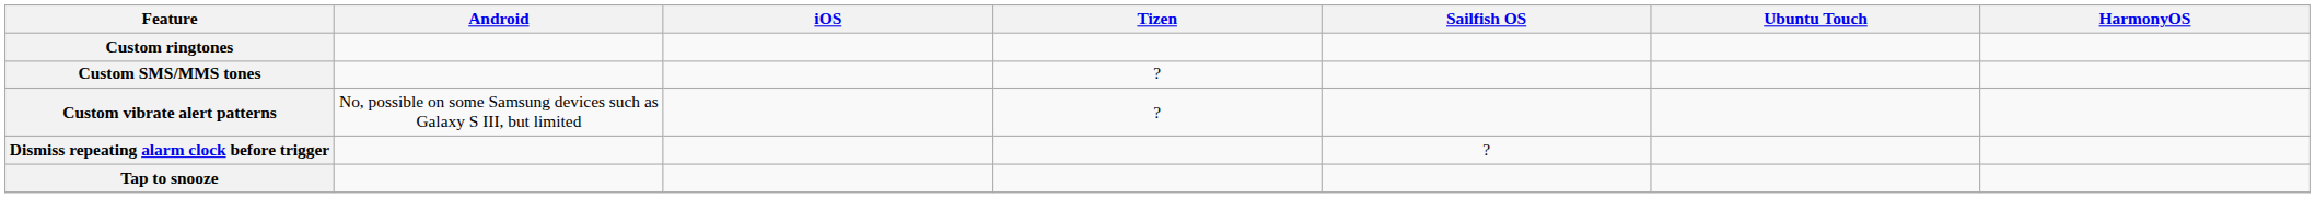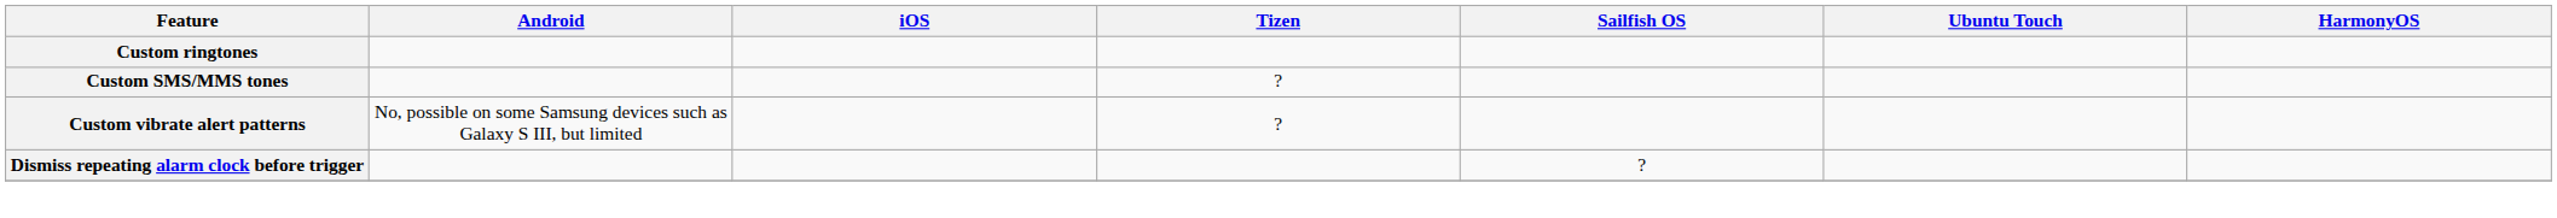 <table class="wikitable" style="font-size:90%; text-align: center; width: auto">
 <tr>
 <th width="10%">Feature</th>
 <th width="10%"><a href='#'>Android</a></th>
 <th width="10%"><a href='#'>iOS</a></th>
 <th width="10%"><a href='#'>Tizen</a></th>
 <th width="10%"><a href='#'>Sailfish OS</a></th>
 <th width="10%"><a href='#'>Ubuntu Touch</a></th>
 <th width="10%"><a href='#'>HarmonyOS</a></th>
 </tr>
 <tr>
 <th>Custom ringtones</th>
 <td></td>
 <td></td>
 <td></td>
 <td></td>
 <td></td>
 <td></td>
 </tr>
 <tr>
 <th>Custom SMS/MMS tones</th>
 <td></td>
 <td></td>
 <td>?</td>
 <td></td>
 <td></td>
 <td></td>
 </tr>
 <tr>
 <th>Custom vibrate alert patterns</th>
 <td>No, possible on some Samsung devices such as Galaxy S III, but limited</td>
 <td></td>
 <td>?</td>
 <td></td>
 <td></td>
 <td></td>
 </tr>
 <tr>
 <th>Dismiss repeating <a href='#'>alarm clock</a> before trigger</th>
 <td></td>
 <td></td>
 <td></td>
 <td>?</td>
 <td></td>
 <td></td>
 </tr>
 <tr>
-<th>Tap to snooze</th>
-<td></td>
-<td></td>
-<td></td>
-<td></td>
-<td></td>
-<td></td>
-</tr>
-<tr>
 </tr>
 </table>
